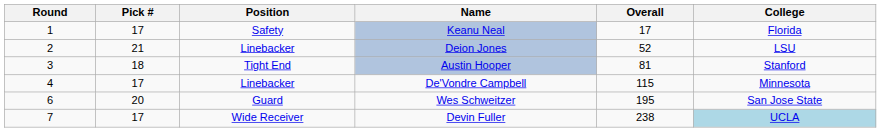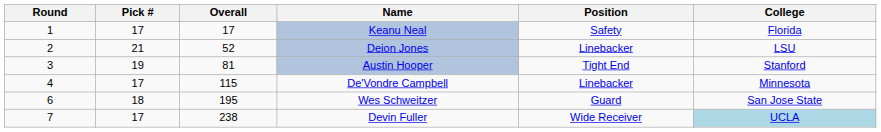 <table class="wikitable sortable sortable" style="width: 100%; text-align:center">
 <tr>
 <th>Round</th>
 <th>Pick #</th>
+<th>Overall</th>
+<th>Name</th>
 <th>Position</th>
-<th>Name</th>
-<th>Overall</th>
 <th>College</th>
 </tr>
 <tr>
 <td>1</td>
 <td>17</td>
+<td>17</td>
+<td bgcolor=lightsteelblue><a href='#'>Keanu Neal</a></td>
 <td><a href='#'>Safety</a></td>
-<td bgcolor=lightsteelblue><a href='#'>Keanu Neal</a></td>
-<td>17</td>
 <td><a href='#'>Florida</a></td>
 </tr>
 <tr>
 <td>2</td>
 <td>21</td>
+<td>52</td>
+<td bgcolor=lightsteelblue><a href='#'>Deion Jones</a></td>
 <td><a href='#'>Linebacker</a></td>
-<td bgcolor=lightsteelblue><a href='#'>Deion Jones</a></td>
-<td>52</td>
 <td><a href='#'>LSU</a></td>
 </tr>
 <tr>
 <td>3</td>
-<td>18</td>
+<td>19</td>
+<td>81</td>
+<td bgcolor=lightsteelblue><a href='#'>Austin Hooper</a></td>
 <td><a href='#'>Tight End</a></td>
-<td bgcolor=lightsteelblue><a href='#'>Austin Hooper</a></td>
-<td>81</td>
 <td><a href='#'>Stanford</a></td>
 </tr>
 <tr>
 <td>4</td>
 <td>17</td>
+<td>115</td>
+<td><a href='#'>De'Vondre Campbell</a></td>
 <td><a href='#'>Linebacker</a></td>
-<td><a href='#'>De'Vondre Campbell</a></td>
-<td>115</td>
 <td><a href='#'>Minnesota</a></td>
 </tr>
 <tr>
 <td>6</td>
-<td>20</td>
+<td>18</td>
+<td>195</td>
+<td><a href='#'>Wes Schweitzer</a></td>
 <td><a href='#'>Guard</a></td>
-<td><a href='#'>Wes Schweitzer</a></td>
-<td>195</td>
 <td><a href='#'>San Jose State</a></td>
 </tr>
 <tr>
 <td>7</td>
 <td>17</td>
+<td>238</td>
+<td><a href='#'>Devin Fuller</a></td>
 <td><a href='#'>Wide Receiver</a></td>
-<td><a href='#'>Devin Fuller</a></td>
-<td>238</td>
 <td style="background: lightblue;"><a href='#'>UCLA</a></td>
 </tr>
 </table>
